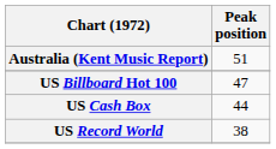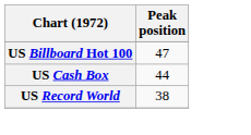 <table class="wikitable sortable plainrowheaders" style="text-align:center">
 <tr>
 <th scope="col">Chart (1972)</th>
 <th scope="col">Peak<br>position</th>
-</tr>
-<tr>
-<th scope="row">Australia (<a href='#'>Kent Music Report</a>)</th>
-<td>51</td>
 </tr>
 <tr>
 </tr>
 <tr>
 <th scope="row">US <a href='#'><em>Billboard</em> Hot 100</a></th>
 <td>47</td>
 </tr>
 <tr>
 <th scope="row">US <em><a href='#'>Cash Box</a></em></th>
 <td>44</td>
 </tr>
 <tr>
 <th scope="row">US <em><a href='#'>Record World</a></em></th>
 <td>38</td>
 </tr>
 <tr>
 </tr>
 </table>
